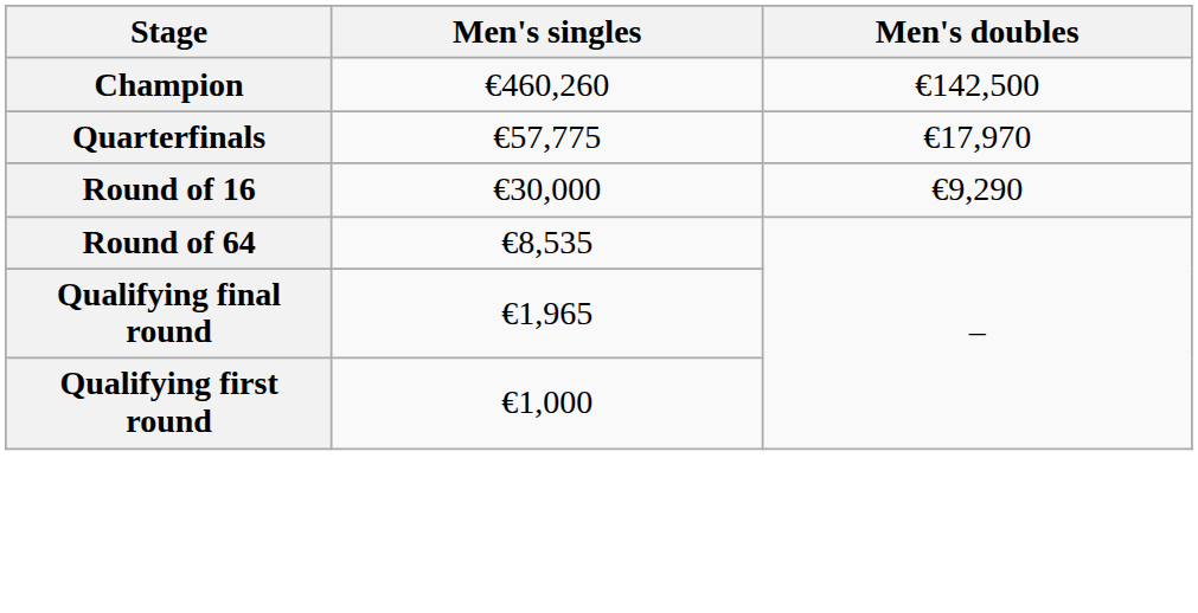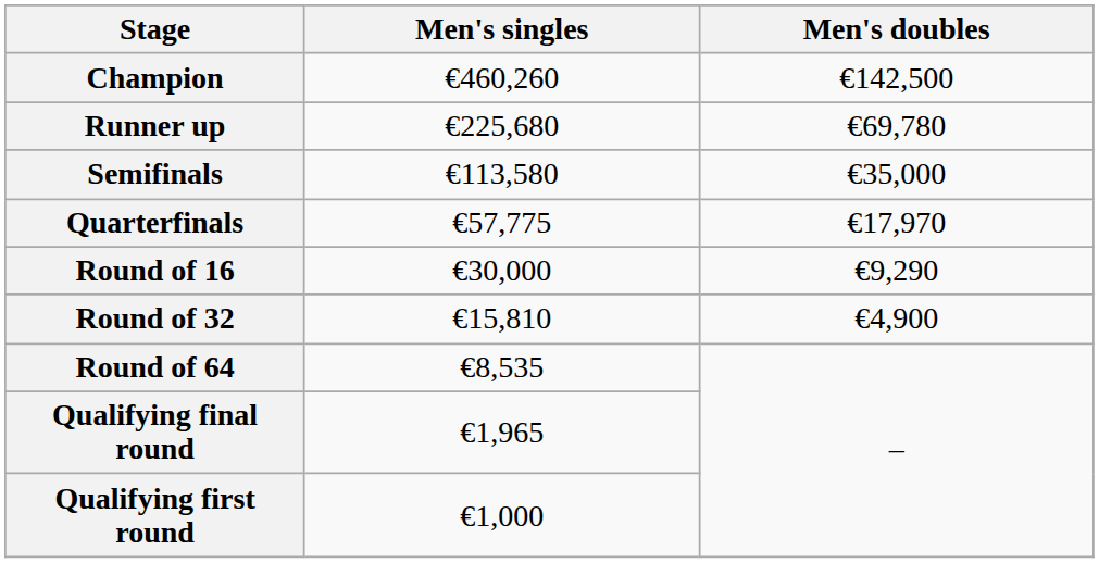 <table class=wikitable>
 <tr>
 <th width=150>Stage</th>
 <th width=200>Men's singles</th>
 <th width=200>Men's doubles</th>
 </tr>
 <tr style=text-align:center>
 <th>Champion</th>
 <td>€460,260</td>
 <td>€142,500</td>
 </tr>
+<tr style=text-align:center>
+<th>Runner up</th>
+<td>€225,680</td>
+<td>€69,780</td>
+</tr>
+<tr style="text-align:center;">
+<th>Semifinals</th>
+<td>€113,580</td>
+<td>€35,000</td>
+</tr>
 <tr style="text-align:center;">
 <th>Quarterfinals</th>
 <td>€57,775</td>
 <td>€17,970</td>
 </tr>
 <tr style="text-align:center;">
 <th>Round of 16</th>
 <td>€30,000</td>
 <td>€9,290</td>
+</tr>
+<tr style="text-align:center;">
+<th>Round of 32</th>
+<td>€15,810</td>
+<td>€4,900</td>
 </tr>
 <tr style="text-align:center;">
 <th>Round of 64</th>
 <td>€8,535</td>
 <td rowspan=3>–</td>
 </tr>
 <tr style="text-align:center;">
 <th>Qualifying final round</th>
 <td>€1,965</td>
 </tr>
 <tr style="text-align:center;">
 <th>Qualifying first round</th>
 <td>€1,000</td>
 </tr>
 </table>
